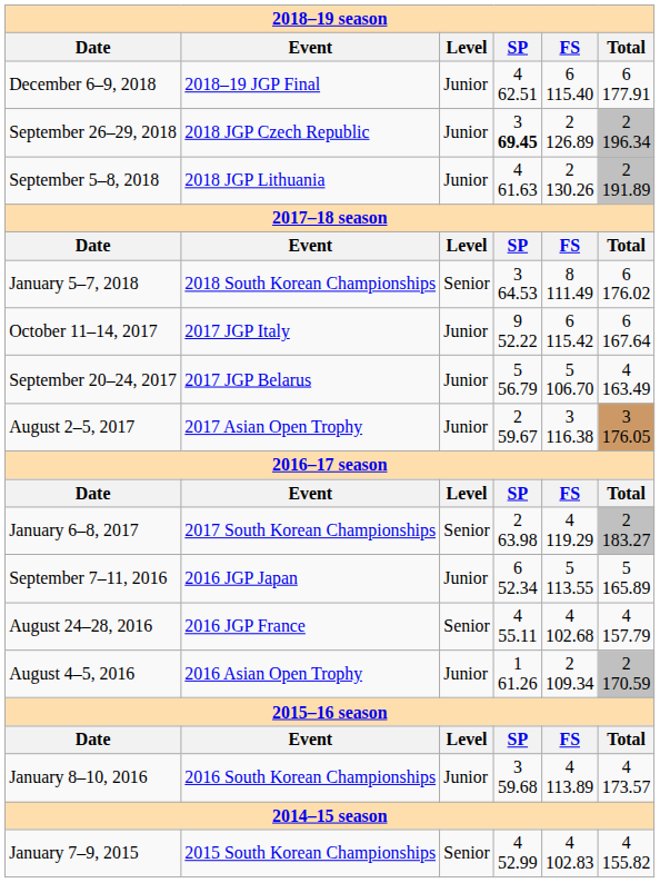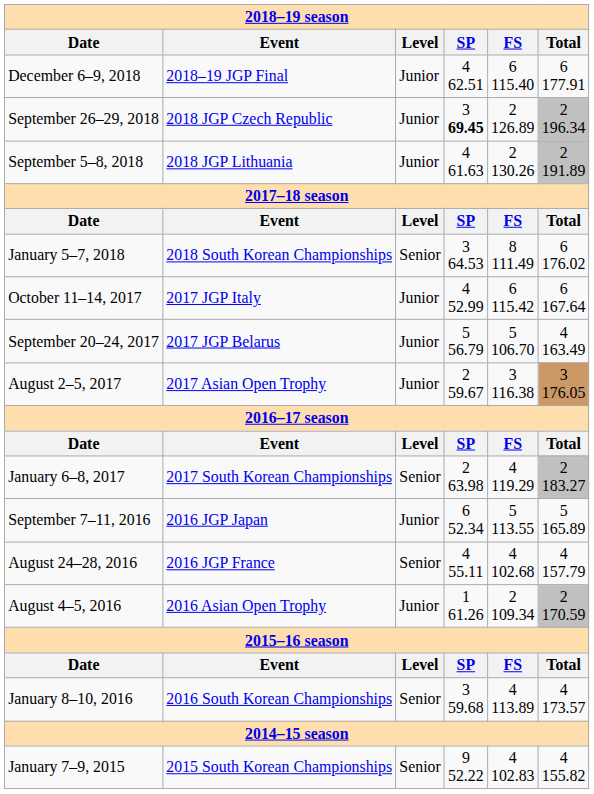 <table class="wikitable">
 <tr>
 <th style="background-color: #ffdead;" colspan=6 align=center><a href='#'>2018–19 season</a></th>
 </tr>
 <tr>
 <th>Date</th>
 <th>Event</th>
 <th>Level</th>
 <th><a href='#'>SP</a></th>
 <th><a href='#'>FS</a></th>
 <th>Total</th>
 </tr>
 <tr>
 <td>December 6–9, 2018</td>
 <td><a href='#'>2018–19 JGP Final</a></td>
 <td>Junior</td>
 <td align=center>4 <br> 62.51</td>
 <td align=center>6 <br> 115.40</td>
 <td align=center>6 <br> 177.91</td>
 </tr>
 <tr>
 <td>September 26–29, 2018</td>
 <td><a href='#'>2018 JGP Czech Republic</a></td>
 <td>Junior</td>
 <td align=center>3 <br> <strong>69.45</strong></td>
 <td align=center>2 <br> 126.89</td>
 <td align=center bgcolor=silver>2 <br> 196.34</td>
 </tr>
 <tr>
 <td>September 5–8, 2018</td>
 <td><a href='#'>2018 JGP Lithuania</a></td>
 <td>Junior</td>
 <td align=center>4 <br> 61.63</td>
 <td align=center>2 <br> 130.26</td>
 <td align=center bgcolor=silver>2 <br> 191.89</td>
 </tr>
 <tr>
 <th style="background-color: #ffdead;" colspan=6 align=center><a href='#'>2017–18 season</a></th>
 </tr>
 <tr>
 <th>Date</th>
 <th>Event</th>
 <th>Level</th>
 <th><a href='#'>SP</a></th>
 <th><a href='#'>FS</a></th>
 <th>Total</th>
 </tr>
 <tr>
 <td>January 5–7, 2018</td>
 <td><a href='#'>2018 South Korean Championships</a></td>
 <td>Senior</td>
 <td align=center>3 <br> 64.53</td>
 <td align=center>8 <br> 111.49</td>
 <td align=center>6 <br> 176.02</td>
 </tr>
 <tr>
 <td>October 11–14, 2017</td>
 <td><a href='#'>2017 JGP Italy</a></td>
 <td>Junior</td>
-<td align=center>9 <br> 52.22</td>
+<td align=center>4 <br> 52.99</td>
 <td align=center>6 <br> 115.42</td>
 <td align=center>6 <br> 167.64</td>
 </tr>
 <tr>
 <td>September 20–24, 2017</td>
 <td><a href='#'>2017 JGP Belarus</a></td>
 <td>Junior</td>
 <td align=center>5 <br> 56.79</td>
 <td align=center>5 <br> 106.70</td>
 <td align=center>4 <br> 163.49</td>
 </tr>
 <tr>
 <td>August 2–5, 2017</td>
 <td><a href='#'>2017 Asian Open Trophy</a></td>
 <td>Junior</td>
 <td align=center>2 <br> 59.67</td>
 <td align=center>3 <br> 116.38</td>
 <td align=center bgcolor=cc9966>3 <br> 176.05</td>
 </tr>
 <tr>
 <th style="background-color: #ffdead;" colspan=6 align=center><a href='#'>2016–17 season</a></th>
 </tr>
 <tr>
 <th>Date</th>
 <th>Event</th>
 <th>Level</th>
 <th><a href='#'>SP</a></th>
 <th><a href='#'>FS</a></th>
 <th>Total</th>
 </tr>
 <tr>
 <td>January 6–8, 2017</td>
 <td><a href='#'>2017 South Korean Championships</a></td>
 <td>Senior</td>
 <td align=center>2 <br> 63.98</td>
 <td align=center>4 <br> 119.29</td>
 <td align=center bgcolor=silver>2 <br> 183.27</td>
 </tr>
 <tr>
 <td>September 7–11, 2016</td>
 <td><a href='#'>2016 JGP Japan</a></td>
 <td>Junior</td>
 <td align=center>6 <br> 52.34</td>
 <td align=center>5 <br> 113.55</td>
 <td align=center>5 <br> 165.89</td>
 </tr>
 <tr>
 <td>August 24–28, 2016</td>
 <td><a href='#'>2016 JGP France</a></td>
 <td>Senior</td>
 <td align=center>4 <br> 55.11</td>
 <td align=center>4 <br> 102.68</td>
 <td align=center>4 <br> 157.79</td>
 </tr>
 <tr>
 <td>August 4–5, 2016</td>
 <td><a href='#'>2016 Asian Open Trophy</a></td>
 <td>Junior</td>
 <td align=center>1 <br> 61.26</td>
 <td align=center>2 <br> 109.34</td>
 <td align=center bgcolor=silver>2 <br> 170.59</td>
 </tr>
 <tr>
 <th style="background-color: #ffdead;" colspan=6 align=center><a href='#'>2015–16 season</a></th>
 </tr>
 <tr>
 <th>Date</th>
 <th>Event</th>
 <th>Level</th>
 <th><a href='#'>SP</a></th>
 <th><a href='#'>FS</a></th>
 <th>Total</th>
 </tr>
 <tr>
 <td>January 8–10, 2016</td>
 <td><a href='#'>2016 South Korean Championships</a></td>
-<td>Junior</td>
+<td>Senior</td>
 <td align=center>3 <br> 59.68</td>
 <td align=center>4 <br> 113.89</td>
 <td align=center>4 <br> 173.57</td>
 </tr>
 <tr>
 <th style="background-color: #ffdead;" colspan=6 align=center><a href='#'>2014–15 season</a></th>
 </tr>
 <tr>
 <td>January 7–9, 2015</td>
 <td><a href='#'>2015 South Korean Championships</a></td>
 <td>Senior</td>
-<td align=center>4 <br> 52.99</td>
+<td align=center>9 <br> 52.22</td>
 <td align=center>4 <br> 102.83</td>
 <td align=center>4 <br> 155.82</td>
 </tr>
 </table>
